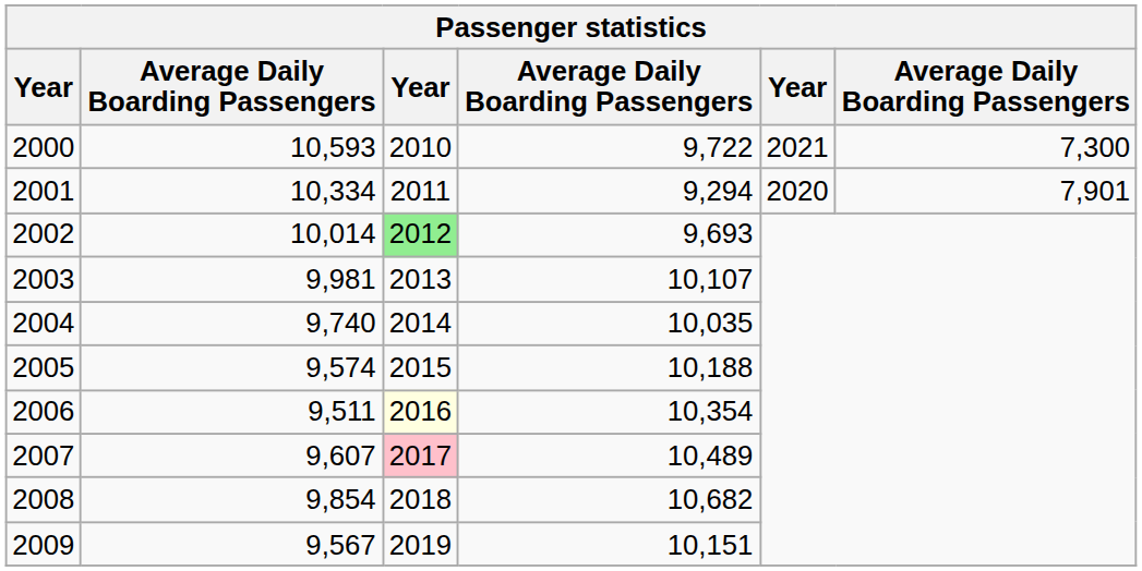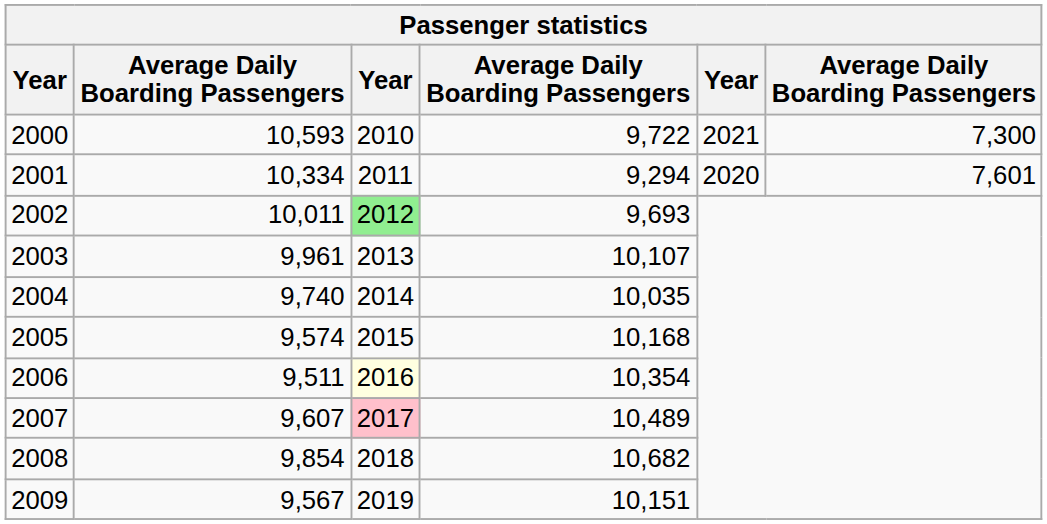 <table class="wikitable" style="margin: 1em 0.2em; text-align: center; font-size: 85%;">
 <tr style="background: #ddd;">
 <th colspan="6">Passenger statistics</th>
 </tr>
 <tr>
 <th>Year</th>
 <th>Average Daily <br> Boarding Passengers</th>
 <th>Year</th>
 <th>Average Daily <br> Boarding Passengers</th>
 <th>Year</th>
 <th>Average Daily <br> Boarding Passengers</th>
 </tr>
 <tr>
 <td>2000</td>
 <td style="text-align:right;">10,593</td>
 <td>2010</td>
 <td style="text-align:right;">9,722</td>
 <td>2021</td>
 <td style="text-align:right;">7,300</td>
 </tr>
 <tr>
 <td>2001</td>
 <td style="text-align:right;">10,334</td>
 <td>2011</td>
 <td style="text-align:right;">9,294</td>
 <td>2020</td>
-<td style="text-align:right;">7,901</td>
+<td style="text-align:right;">7,601</td>
 </tr>
 <tr>
 <td>2002</td>
-<td style="text-align:right;">10,014</td>
+<td style="text-align:right;">10,011</td>
 <td style="background: lightgreen;">2012</td>
 <td style="text-align:right;">9,693</td>
 <td colspan="2" rowspan="8"></td>
 </tr>
 <tr>
 <td>2003</td>
-<td style="text-align:right;">9,981</td>
+<td style="text-align:right;">9,961</td>
 <td>2013</td>
 <td style="text-align:right;">10,107</td>
 </tr>
 <tr>
 <td>2004</td>
 <td style="text-align:right;">9,740</td>
 <td>2014</td>
 <td style="text-align:right;">10,035</td>
 </tr>
 <tr>
 <td>2005</td>
 <td style="text-align:right;">9,574</td>
 <td>2015</td>
-<td style="text-align:right;">10,188</td>
+<td style="text-align:right;">10,168</td>
 </tr>
 <tr>
 <td>2006</td>
 <td style="text-align:right;">9,511</td>
 <td style="background: lightyellow;">2016</td>
 <td style="text-align:right;">10,354</td>
 </tr>
 <tr>
 <td>2007</td>
 <td style="text-align:right;">9,607</td>
 <td style="background: pink;">2017</td>
 <td style="text-align:right;">10,489</td>
 </tr>
 <tr>
 <td>2008</td>
 <td style="text-align:right;">9,854</td>
 <td>2018</td>
 <td style="text-align:right;">10,682</td>
 </tr>
 <tr>
 <td>2009</td>
 <td style="text-align:right;">9,567</td>
 <td>2019</td>
 <td style="text-align:right;">10,151</td>
 </tr>
 </table>
